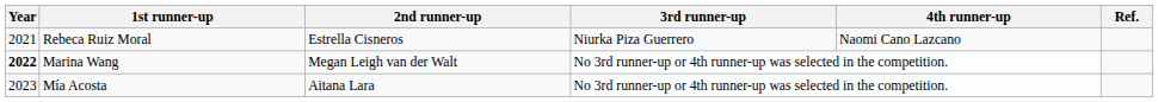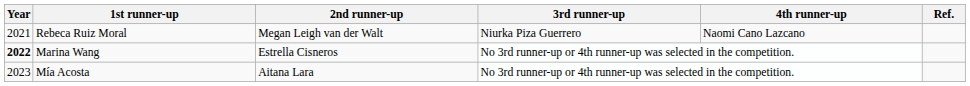 <table class="wikitable sortable" style="font-size: 95%;">
 <tr bgcolor="efefef" colspan="10">
 <th width="10"><span>Year</span></th>
 <th width="300"><span>1st runner-up</span></th>
 <th width="300"><span>2nd runner-up</span></th>
 <th width="300"><span>3rd runner-up</span></th>
 <th width="300"><span>4th runner-up</span></th>
 <th width="50"><span>Ref.</span></th>
 </tr>
 <tr>
 <td>2021</td>
 <td>Rebeca Ruiz Moral<br></td>
-<td>Estrella Cisneros<br></td>
+<td>Megan Leigh van der Walt<br></td>
 <td>Niurka Piza Guerrero<br></td>
 <td>Naomi Cano Lazcano<br></td>
 <td></td>
 </tr>
 <tr>
 <td><strong>2022</strong></td>
 <td>Marina Wang<br></td>
-<td>Megan Leigh van der Walt<br></td>
+<td>Estrella Cisneros<br></td>
 <td colspan="2" bgcolor="#FDFEFE">No 3rd runner-up or 4th runner-up was selected in the competition.</td>
 <td></td>
 </tr>
 <tr>
 <td>2023</td>
 <td>Mía Acosta<br></td>
 <td>Aitana Lara<br></td>
 <td colspan="2" bgcolor="#FDFEFE">No 3rd runner-up or 4th runner-up was selected in the competition.</td>
 <td></td>
 </tr>
 </table>
